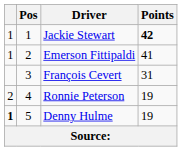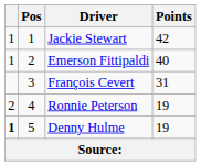 <table class="wikitable" style="font-size: 95%;">
 <tr>
 <th></th>
 <th>Pos</th>
 <th>Driver</th>
 <th>Points</th>
 </tr>
 <tr>
 <td align="left"> 1</td>
 <td align="center">1</td>
 <td> <a href='#'>Jackie Stewart</a></td>
-<td align="left"><strong>42</strong></td>
+<td align="left">42</td>
 </tr>
 <tr>
 <td align="left"> 1</td>
 <td align="center">2</td>
 <td> <a href='#'>Emerson Fittipaldi</a></td>
-<td align="left">41</td>
+<td align="left">40</td>
 </tr>
 <tr>
 <td align="left"></td>
 <td align="center">3</td>
 <td> <a href='#'>François Cevert</a></td>
 <td align="left">31</td>
 </tr>
 <tr>
 <td align="left"> 2</td>
 <td align="center">4</td>
 <td> <a href='#'>Ronnie Peterson</a></td>
 <td align="left">19</td>
 </tr>
 <tr>
 <td align="left"><strong> 1</strong></td>
 <td align="center">5</td>
 <td> <a href='#'>Denny Hulme</a></td>
 <td align="left">19</td>
 </tr>
 <tr>
 <th colspan=4>Source: </th>
 </tr>
 </table>
